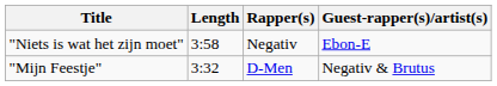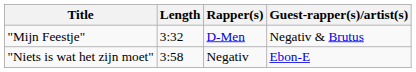 <table class="wikitable">
 <tr>
 <th>Title</th>
 <th>Length</th>
 <th>Rapper(s)</th>
 <th>Guest-rapper(s)/artist(s)</th>
 </tr>
 <tr>
+<td>"Mijn Feestje"</td>
+<td>3:32</td>
+<td><a href='#'>D-Men</a></td>
+<td>Negativ & <a href='#'>Brutus</a></td>
+</tr>
+<tr>
 <td>"Niets is wat het zijn moet"</td>
 <td>3:58</td>
 <td>Negativ</td>
 <td><a href='#'>Ebon-E</a></td>
 </tr>
-<tr>
-<td>"Mijn Feestje"</td>
-<td>3:32</td>
-<td><a href='#'>D-Men</a></td>
-<td>Negativ & <a href='#'>Brutus</a></td>
-</tr>
 </table>
